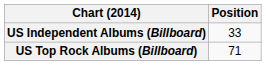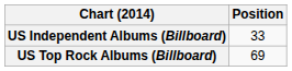 <table class="wikitable sortable plainrowheaders" style="text-align:center">
 <tr>
 <th scope="col">Chart (2014)</th>
 <th scope="col">Position</th>
 </tr>
 <tr>
 <th scope="row">US Independent Albums (<em>Billboard</em>)</th>
 <td>33</td>
 </tr>
 <tr>
 <th scope="row">US Top Rock Albums (<em>Billboard</em>)</th>
-<td>71</td>
+<td>69</td>
 </tr>
 </table>
